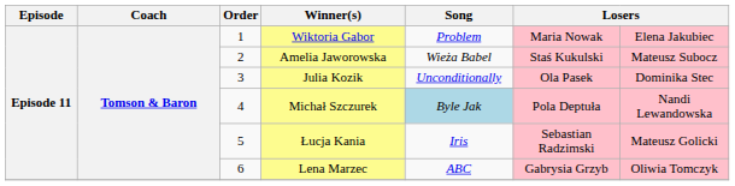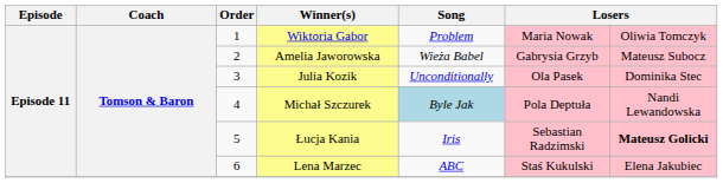 <table class="wikitable" style="text-align:center; width:100%;">
 <tr>
 <th style="width:10%;">Episode</th>
 <th style="width:20%;">Coach</th>
 <th style="width:05%;">Order</th>
 <th style="width:20%;">Winner(s)</th>
 <th style="width:15%;">Song</th>
 <th style="width:30%;" colspan="2">Losers</th>
 </tr>
 <tr>
 <th rowspan="6">Episode 11<br><small></small></th>
 <th rowspan="6"><a href='#'>Tomson & Baron</a></th>
 <td>1</td>
 <td style="background:#fdfc8f;"><a href='#'>Wiktoria Gabor</a></td>
 <td><em><a href='#'>Problem</a></em></td>
 <td style="background:pink;">Maria Nowak</td>
-<td style="background:pink;">Elena Jakubiec</td>
+<td style="background:pink;">Oliwia Tomczyk</td>
 </tr>
 <tr>
 <td>2</td>
 <td style="background:#fdfc8f;">Amelia Jaworowska</td>
 <td><em>Wieża Babel</em></td>
-<td style="background:pink;">Staś Kukulski</td>
+<td style="background:pink;">Gabrysia Grzyb</td>
 <td style="background:pink;">Mateusz Subocz</td>
 </tr>
 <tr>
 <td>3</td>
 <td style="background:#fdfc8f;">Julia Kozik</td>
 <td><em><a href='#'>Unconditionally</a></em></td>
 <td style="background:pink;">Ola Pasek</td>
 <td style="background:pink;">Dominika Stec</td>
 </tr>
 <tr>
 <td>4</td>
 <td style="background:#fdfc8f;">Michał Szczurek</td>
 <td style="background: lightblue;"><em>Byle Jak</em></td>
 <td style="background:pink;">Pola Deptuła</td>
 <td style="background:pink;">Nandi Lewandowska</td>
 </tr>
 <tr>
 <td>5</td>
 <td style="background:#fdfc8f;">Łucja Kania</td>
 <td><em><a href='#'>Iris</a></em></td>
 <td style="background:pink;">Sebastian Radzimski</td>
-<td style="background:pink;">Mateusz Golicki</td>
+<td style="background:pink;"><strong>Mateusz Golicki</strong></td>
 </tr>
 <tr>
 <td>6</td>
 <td style="background:#fdfc8f;">Lena Marzec</td>
 <td><em><a href='#'>ABC</a></em></td>
-<td style="background:pink;">Gabrysia Grzyb</td>
-<td style="background:pink;">Oliwia Tomczyk</td>
+<td style="background:pink;">Staś Kukulski</td>
+<td style="background:pink;">Elena Jakubiec</td>
 </tr>
 <tr>
 </tr>
 </table>
